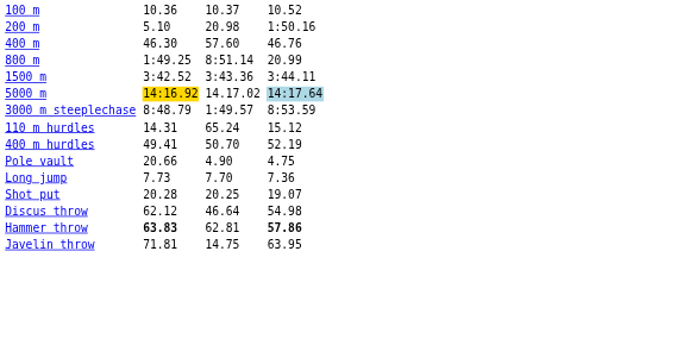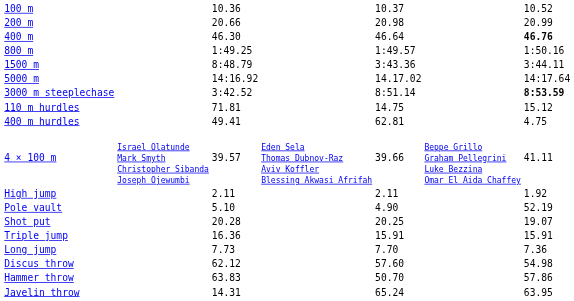 <table>
 <tr>
 <td><a href='#'>100 m</a></td>
 <td></td>
 <td>10.36</td>
 <td></td>
 <td>10.37</td>
 <td></td>
 <td>10.52</td>
 </tr>
 <tr>
 <td><a href='#'>200 m</a></td>
 <td></td>
-<td>5.10</td>
+<td>20.66</td>
 <td></td>
 <td>20.98</td>
 <td></td>
-<td>1:50.16</td>
+<td>20.99</td>
 </tr>
 <tr>
 <td><a href='#'>400 m</a></td>
 <td></td>
 <td>46.30</td>
 <td></td>
-<td>57.60</td>
+<td>46.64</td>
 <td></td>
-<td>46.76</td>
+<td><strong>46.76</strong></td>
 </tr>
 <tr>
 <td><a href='#'>800 m</a></td>
 <td></td>
 <td>1:49.25</td>
 <td></td>
-<td>8:51.14</td>
+<td>1:49.57</td>
 <td></td>
-<td>20.99</td>
+<td>1:50.16</td>
 </tr>
 <tr>
 <td><a href='#'>1500 m</a></td>
 <td></td>
-<td>3:42.52</td>
+<td>8:48.79</td>
 <td></td>
 <td>3:43.36</td>
 <td></td>
 <td>3:44.11</td>
 </tr>
 <tr>
 <td><a href='#'>5000 m</a></td>
 <td></td>
-<td style="background: gold;">14:16.92</td>
+<td>14:16.92</td>
 <td></td>
 <td>14.17.02</td>
 <td></td>
-<td style="background: lightblue;">14:17.64</td>
+<td>14:17.64</td>
 </tr>
 <tr>
 <td><a href='#'>3000 m steeplechase</a></td>
 <td></td>
-<td>8:48.79</td>
+<td>3:42.52</td>
 <td></td>
-<td>1:49.57</td>
+<td>8:51.14</td>
 <td></td>
-<td>8:53.59</td>
+<td><strong>8:53.59</strong></td>
 </tr>
 <tr>
 <td><a href='#'>110 m hurdles</a></td>
 <td></td>
-<td>14.31</td>
+<td>71.81</td>
 <td></td>
-<td>65.24</td>
+<td>14.75</td>
 <td></td>
 <td>15.12</td>
 </tr>
 <tr>
 <td><a href='#'>400 m hurdles</a></td>
 <td></td>
 <td>49.41</td>
 <td></td>
-<td>50.70</td>
+<td>62.81</td>
+<td></td>
+<td>4.75</td>
+</tr>
+<tr>
+<td><a href='#'>4 × 100 m</a></td>
+<td><br> <small><a href='#'>Israel Olatunde</a><br><a href='#'>Mark Smyth</a><br><a href='#'>Christopher Sibanda</a><br><a href='#'>Joseph Ojewumbi</a></small></td>
+<td>39.57</td>
+<td><br><small><a href='#'>Eden Sela</a><br><a href='#'>Thomas Dubnov-Raz</a><br><a href='#'>Aviv Koffler</a><br><a href='#'>Blessing Akwasi Afrifah</a></small></td>
+<td>39.66</td>
+<td><br><small><a href='#'>Beppe Grillo</a><br><a href='#'>Graham Pellegrini</a><br><a href='#'>Luke Bezzina</a><br><a href='#'>Omar El Aida Chaffey</a></small></td>
+<td>41.11</td>
+</tr>
+<tr>
+<td><a href='#'>High jump</a></td>
+<td></td>
+<td>2.11</td>
+<td></td>
+<td>2.11</td>
+<td></td>
+<td>1.92</td>
+</tr>
+<tr>
+<td><a href='#'>Pole vault</a></td>
+<td></td>
+<td>5.10</td>
+<td></td>
+<td>4.90</td>
 <td></td>
 <td>52.19</td>
 </tr>
 <tr>
-<td><a href='#'>Pole vault</a></td>
+<td><a href='#'>Shot put</a></td>
 <td></td>
-<td>20.66</td>
+<td>20.28</td>
 <td></td>
-<td>4.90</td>
+<td>20.25</td>
 <td></td>
-<td>4.75</td>
+<td>19.07</td>
+</tr>
+<tr>
+<td><a href='#'>Triple jump</a></td>
+<td></td>
+<td>16.36</td>
+<td></td>
+<td>15.91</td>
+<td></td>
+<td>15.91</td>
 </tr>
 <tr>
 <td><a href='#'>Long jump</a></td>
 <td></td>
 <td>7.73</td>
 <td></td>
 <td>7.70</td>
 <td></td>
 <td>7.36</td>
 </tr>
 <tr>
-<td><a href='#'>Shot put</a></td>
-<td></td>
-<td>20.28</td>
-<td></td>
-<td>20.25</td>
-<td></td>
-<td>19.07</td>
-</tr>
-<tr>
 <td><a href='#'>Discus throw</a></td>
 <td></td>
 <td>62.12</td>
 <td></td>
-<td>46.64</td>
+<td>57.60</td>
 <td></td>
 <td>54.98</td>
 </tr>
 <tr>
 <td><a href='#'>Hammer throw</a></td>
 <td></td>
-<td><strong>63.83</strong></td>
+<td>63.83</td>
 <td></td>
-<td>62.81</td>
+<td>50.70</td>
 <td></td>
-<td><strong>57.86</strong></td>
+<td>57.86</td>
 </tr>
 <tr>
 <td><a href='#'>Javelin throw</a></td>
 <td></td>
-<td>71.81</td>
+<td>14.31</td>
 <td></td>
-<td>14.75</td>
+<td>65.24</td>
 <td></td>
 <td>63.95</td>
 </tr>
 </table>
